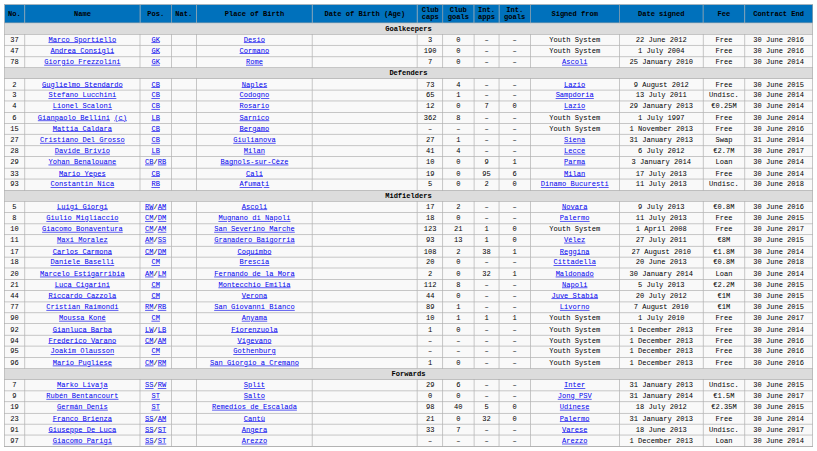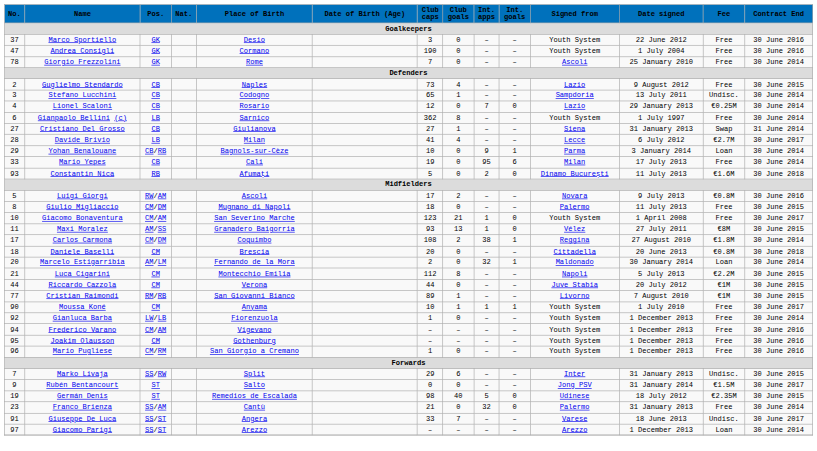 <table class="wikitable" style="text-align:center; font-size:85%; width:100%;">
 <tr>
 <th style="background:#0071BC; color:black; text-align:center;">No.</th>
 <th style="background:#0071BC; color:black; text-align:center;">Name</th>
 <th style="background:#0071BC; color:black; text-align:center;">Pos.</th>
 <th style="background:#0071BC; color:black; text-align:center;">Nat.</th>
 <th style="background:#0071BC; color:black; text-align:center;">Place of Birth</th>
 <th style="background:#0071BC; color:black; text-align:center;">Date of Birth (Age)</th>
 <th style="background:#0071BC; color:black; text-align:center;">Club<br>caps</th>
 <th style="background:#0071BC; color:black; text-align:center;">Club<br>goals</th>
 <th style="background:#0071BC; color:black; text-align:center;">Int.<br>apps</th>
 <th style="background:#0071BC; color:black; text-align:center;">Int.<br>goals</th>
 <th style="background:#0071BC; color:black; text-align:center;">Signed from</th>
 <th style="background:#0071BC; color:black; text-align:center;">Date signed</th>
 <th style="background:#0071BC; color:black; text-align:center;">Fee</th>
 <th style="background:#0071BC; color:black; text-align:center;">Contract End</th>
 </tr>
 <tr>
 <th colspan="14" style="background:#dcdcdc; color:black; text-align:center;">Goalkeepers</th>
 </tr>
 <tr>
 <td>37</td>
 <td><a href='#'>Marco Sportiello</a></td>
 <td><a href='#'>GK</a></td>
 <td></td>
 <td><a href='#'>Desio</a></td>
 <td></td>
 <td>3</td>
 <td>0</td>
 <td>–</td>
 <td>–</td>
 <td>Youth System</td>
 <td>22 June 2012</td>
 <td>Free</td>
 <td>30 June 2016</td>
 </tr>
 <tr>
 <td>47</td>
 <td><a href='#'>Andrea Consigli</a></td>
 <td><a href='#'>GK</a></td>
 <td></td>
 <td><a href='#'>Cormano</a></td>
 <td></td>
 <td>190</td>
 <td>0</td>
 <td>–</td>
 <td>–</td>
 <td>Youth System</td>
 <td>1 July 2004</td>
 <td>Free</td>
 <td>30 June 2016</td>
 </tr>
 <tr>
 <td>78</td>
 <td><a href='#'>Giorgio Frezzolini</a></td>
 <td><a href='#'>GK</a></td>
 <td></td>
 <td><a href='#'>Rome</a></td>
 <td></td>
 <td>7</td>
 <td>0</td>
 <td>–</td>
 <td>–</td>
 <td><a href='#'>Ascoli</a></td>
 <td>25 January 2010</td>
 <td>Free</td>
 <td>30 June 2014</td>
 </tr>
 <tr>
 <th colspan="14" style="background:#dcdcdc; color:black; text-align:center;">Defenders</th>
 </tr>
 <tr>
 <td>2</td>
 <td><a href='#'>Guglielmo Stendardo</a></td>
 <td><a href='#'>CB</a></td>
 <td></td>
 <td><a href='#'>Naples</a></td>
 <td></td>
 <td>73</td>
 <td>4</td>
 <td>–</td>
 <td>–</td>
 <td><a href='#'>Lazio</a></td>
 <td>9 August 2012</td>
 <td>Free</td>
 <td>30 June 2015</td>
 </tr>
 <tr>
 <td>3</td>
 <td><a href='#'>Stefano Lucchini</a></td>
 <td><a href='#'>CB</a></td>
 <td></td>
 <td><a href='#'>Codogno</a></td>
 <td></td>
 <td>65</td>
 <td>1</td>
 <td>–</td>
 <td>–</td>
 <td><a href='#'>Sampdoria</a></td>
 <td>13 July 2011</td>
 <td>Undisc.</td>
 <td>30 June 2014</td>
 </tr>
 <tr>
 <td>4</td>
 <td><a href='#'>Lionel Scaloni</a></td>
 <td><a href='#'>CB</a></td>
 <td></td>
 <td><a href='#'>Rosario</a></td>
 <td></td>
 <td>12</td>
 <td>0</td>
 <td>7</td>
 <td>0</td>
 <td><a href='#'>Lazio</a></td>
 <td>29 January 2013</td>
 <td>€0.25M</td>
 <td>30 June 2014</td>
 </tr>
 <tr>
 <td>6</td>
 <td><a href='#'>Gianpaolo Bellini</a> <a href='#'>(c)</a></td>
 <td><a href='#'>LB</a></td>
 <td></td>
 <td><a href='#'>Sarnico</a></td>
 <td></td>
 <td>362</td>
 <td>8</td>
 <td>–</td>
 <td>–</td>
 <td>Youth System</td>
 <td>1 July 1997</td>
 <td>Free</td>
 <td>30 June 2014</td>
 </tr>
 <tr>
-<td>15</td>
-<td><a href='#'>Mattia Caldara</a></td>
-<td><a href='#'>CB</a></td>
-<td></td>
-<td><a href='#'>Bergamo</a></td>
-<td></td>
-<td>–</td>
-<td>–</td>
-<td>–</td>
-<td>–</td>
-<td>Youth System</td>
-<td>1 November 2013</td>
-<td>Free</td>
-<td>30 June 2016</td>
-</tr>
-<tr>
 <td>27</td>
 <td><a href='#'>Cristiano Del Grosso</a></td>
 <td><a href='#'>CB</a></td>
 <td></td>
 <td><a href='#'>Giulianova</a></td>
 <td></td>
 <td>27</td>
 <td>1</td>
 <td>–</td>
 <td>–</td>
 <td><a href='#'>Siena</a></td>
 <td>31 January 2013</td>
 <td>Swap</td>
 <td>31 June 2014</td>
 </tr>
 <tr>
 <td>28</td>
 <td><a href='#'>Davide Brivio</a></td>
 <td><a href='#'>LB</a></td>
 <td></td>
 <td><a href='#'>Milan</a></td>
 <td></td>
 <td>41</td>
 <td>4</td>
 <td>–</td>
 <td>–</td>
 <td><a href='#'>Lecce</a></td>
 <td>6 July 2012</td>
 <td>€2.7M</td>
 <td>30 June 2017</td>
 </tr>
 <tr>
 <td>29</td>
 <td><a href='#'>Yohan Benalouane</a></td>
 <td><a href='#'>CB</a>/<a href='#'>RB</a></td>
 <td></td>
 <td><a href='#'>Bagnols-sur-Cèze</a></td>
 <td></td>
 <td>10</td>
 <td>0</td>
 <td>9</td>
 <td>1</td>
 <td><a href='#'>Parma</a></td>
 <td>3 January 2014</td>
 <td>Loan</td>
 <td>30 June 2014</td>
 </tr>
 <tr>
 <td>33</td>
 <td><a href='#'>Mario Yepes</a></td>
 <td><a href='#'>CB</a></td>
 <td></td>
 <td><a href='#'>Cali</a></td>
 <td></td>
 <td>19</td>
 <td>0</td>
 <td>95</td>
 <td>6</td>
 <td><a href='#'>Milan</a></td>
 <td>17 July 2013</td>
 <td>Free</td>
 <td>30 June 2014</td>
 </tr>
 <tr>
 <td>93</td>
 <td><a href='#'>Constantin Nica</a></td>
 <td><a href='#'>RB</a></td>
 <td></td>
 <td><a href='#'>Afumați</a></td>
 <td></td>
 <td>5</td>
 <td>0</td>
 <td>2</td>
 <td>0</td>
 <td><a href='#'>Dinamo București</a> </td>
 <td>11 July 2013</td>
-<td>Undisc.</td>
+<td>€1.6M</td>
 <td>30 June 2018</td>
 </tr>
 <tr>
 <th colspan="14" style="background:#dcdcdc; color:black; text-align:center;">Midfielders</th>
 </tr>
 <tr>
 <td>5</td>
 <td><a href='#'>Luigi Giorgi</a></td>
 <td><a href='#'>RW</a>/<a href='#'>AM</a></td>
 <td></td>
 <td><a href='#'>Ascoli</a></td>
 <td></td>
 <td>17</td>
 <td>2</td>
 <td>–</td>
 <td>–</td>
 <td><a href='#'>Novara</a></td>
 <td>9 July 2013</td>
 <td>€0.8M</td>
 <td>30 June 2016</td>
 </tr>
 <tr>
 <td>8</td>
 <td><a href='#'>Giulio Migliaccio</a></td>
 <td><a href='#'>CM</a>/<a href='#'>DM</a></td>
 <td></td>
 <td><a href='#'>Mugnano di Napoli</a></td>
 <td></td>
 <td>18</td>
 <td>0</td>
 <td>–</td>
 <td>–</td>
 <td><a href='#'>Palermo</a></td>
 <td>11 July 2013</td>
 <td>Free</td>
 <td>30 June 2015</td>
 </tr>
 <tr>
 <td>10</td>
 <td><a href='#'>Giacomo Bonaventura</a></td>
 <td><a href='#'>CM</a>/<a href='#'>AM</a></td>
 <td></td>
 <td><a href='#'>San Severino Marche</a></td>
 <td></td>
 <td>123</td>
 <td>21</td>
 <td>1</td>
 <td>0</td>
 <td>Youth System</td>
 <td>1 April 2008</td>
 <td>Free</td>
 <td>30 June 2017</td>
 </tr>
 <tr>
 <td>11</td>
 <td><a href='#'>Maxi Moralez</a></td>
 <td><a href='#'>AM</a>/<a href='#'>SS</a></td>
 <td></td>
 <td><a href='#'>Granadero Baigorria</a></td>
 <td></td>
 <td>93</td>
 <td>13</td>
 <td>1</td>
 <td>0</td>
 <td><a href='#'>Vélez</a> </td>
 <td>27 July 2011</td>
 <td>€8M</td>
 <td>30 June 2015</td>
 </tr>
 <tr>
 <td>17</td>
 <td><a href='#'>Carlos Carmona</a></td>
 <td><a href='#'>CM</a>/<a href='#'>DM</a></td>
 <td></td>
 <td><a href='#'>Coquimbo</a></td>
 <td></td>
 <td>108</td>
 <td>2</td>
 <td>38</td>
 <td>1</td>
 <td><a href='#'>Reggina</a></td>
 <td>27 August 2010</td>
 <td>€1.8M</td>
 <td>30 June 2014</td>
 </tr>
 <tr>
 <td>18</td>
 <td><a href='#'>Daniele Baselli</a></td>
 <td><a href='#'>CM</a></td>
 <td></td>
 <td><a href='#'>Brescia</a></td>
 <td></td>
 <td>20</td>
 <td>0</td>
 <td>–</td>
 <td>–</td>
 <td><a href='#'>Cittadella</a></td>
 <td>20 June 2013</td>
 <td>€0.8M</td>
 <td>30 June 2018</td>
 </tr>
 <tr>
 <td>20</td>
 <td><a href='#'>Marcelo Estigarribia</a></td>
 <td><a href='#'>AM</a>/<a href='#'>LM</a></td>
 <td></td>
 <td><a href='#'>Fernando de la Mora</a></td>
 <td></td>
 <td>2</td>
 <td>0</td>
 <td>32</td>
 <td>1</td>
 <td><a href='#'>Maldonado</a> </td>
 <td>30 January 2014</td>
 <td>Loan</td>
 <td>30 June 2014</td>
 </tr>
 <tr>
 <td>21</td>
 <td><a href='#'>Luca Cigarini</a></td>
 <td><a href='#'>CM</a></td>
 <td></td>
 <td><a href='#'>Montecchio Emilia</a></td>
 <td></td>
 <td>112</td>
 <td>8</td>
 <td>–</td>
 <td>–</td>
 <td><a href='#'>Napoli</a></td>
 <td>5 July 2013</td>
 <td>€2.2M</td>
 <td>30 June 2015</td>
 </tr>
 <tr>
 <td>44</td>
 <td><a href='#'>Riccardo Cazzola</a></td>
 <td><a href='#'>CM</a></td>
 <td></td>
 <td><a href='#'>Verona</a></td>
 <td></td>
 <td>44</td>
 <td>0</td>
 <td>–</td>
 <td>–</td>
 <td><a href='#'>Juve Stabia</a></td>
 <td>20 July 2012</td>
 <td>€1M</td>
 <td>30 June 2015</td>
 </tr>
 <tr>
 <td>77</td>
 <td><a href='#'>Cristian Raimondi</a></td>
 <td><a href='#'>RM</a>/<a href='#'>RB</a></td>
 <td></td>
 <td><a href='#'>San Giovanni Bianco</a></td>
 <td></td>
 <td>89</td>
 <td>1</td>
 <td>–</td>
 <td>–</td>
 <td><a href='#'>Livorno</a></td>
 <td>7 August 2010</td>
 <td>€1M</td>
 <td>30 June 2015</td>
 </tr>
 <tr>
 <td>90</td>
 <td><a href='#'>Moussa Koné</a></td>
 <td><a href='#'>CM</a></td>
 <td></td>
 <td><a href='#'>Anyama</a></td>
 <td></td>
 <td>10</td>
 <td>1</td>
 <td>1</td>
 <td>1</td>
 <td>Youth System</td>
 <td>1 July 2010</td>
 <td>Free</td>
 <td>30 June 2017</td>
 </tr>
 <tr>
 <td>92</td>
 <td><a href='#'>Gianluca Barba</a></td>
 <td><a href='#'>LW</a>/<a href='#'>LB</a></td>
 <td></td>
 <td><a href='#'>Fiorenzuola</a></td>
 <td></td>
 <td>1</td>
 <td>0</td>
 <td>–</td>
 <td>–</td>
 <td>Youth System</td>
 <td>1 December 2013</td>
 <td>Free</td>
 <td>30 June 2014</td>
 </tr>
 <tr>
 <td>94</td>
 <td><a href='#'>Frederico Varano</a></td>
 <td><a href='#'>CM</a>/<a href='#'>AM</a></td>
 <td></td>
 <td><a href='#'>Vigevano</a></td>
 <td></td>
 <td>–</td>
 <td>–</td>
 <td>–</td>
 <td>–</td>
 <td>Youth System</td>
 <td>1 December 2013</td>
 <td>Free</td>
 <td>30 June 2016</td>
 </tr>
 <tr>
 <td>95</td>
 <td><a href='#'>Joakim Olausson</a></td>
 <td><a href='#'>CM</a></td>
 <td></td>
 <td><a href='#'>Gothenburg</a></td>
 <td></td>
 <td>–</td>
 <td>–</td>
 <td>–</td>
 <td>–</td>
 <td>Youth System</td>
 <td>1 December 2013</td>
 <td>Free</td>
 <td>30 June 2016</td>
 </tr>
 <tr>
 <td>96</td>
 <td><a href='#'>Mario Pugliese</a></td>
 <td><a href='#'>CM</a>/<a href='#'>RM</a></td>
 <td></td>
 <td><a href='#'>San Giorgio a Cremano</a></td>
 <td></td>
 <td>1</td>
 <td>0</td>
 <td>–</td>
 <td>–</td>
 <td>Youth System</td>
 <td>1 December 2013</td>
 <td>Free</td>
 <td>30 June 2016</td>
 </tr>
 <tr>
 <th colspan="14" style="background:#dcdcdc; color:black; text-align=center;">Forwards</th>
 </tr>
 <tr>
 <td>7</td>
 <td><a href='#'>Marko Livaja</a></td>
 <td><a href='#'>SS</a>/<a href='#'>RW</a></td>
 <td></td>
 <td><a href='#'>Split</a></td>
 <td></td>
 <td>29</td>
 <td>6</td>
 <td>–</td>
 <td>–</td>
 <td><a href='#'>Inter</a></td>
 <td>31 January 2013</td>
 <td>Undisc.</td>
 <td>30 June 2015</td>
 </tr>
 <tr>
 <td>9</td>
 <td><a href='#'>Rubén Bentancourt</a></td>
 <td><a href='#'>ST</a></td>
 <td></td>
 <td><a href='#'>Salto</a></td>
 <td></td>
 <td>0</td>
 <td>0</td>
 <td>–</td>
 <td>–</td>
 <td><a href='#'>Jong PSV</a> </td>
 <td>31 January 2014</td>
 <td>€1.5M</td>
 <td>30 June 2017</td>
 </tr>
 <tr>
 <td>19</td>
 <td><a href='#'>Germán Denis</a></td>
 <td><a href='#'>ST</a></td>
 <td></td>
 <td><a href='#'>Remedios de Escalada</a></td>
 <td></td>
 <td>98</td>
 <td>40</td>
 <td>5</td>
 <td>0</td>
 <td><a href='#'>Udinese</a></td>
 <td>18 July 2012</td>
 <td>€2.35M</td>
 <td>30 June 2015</td>
 </tr>
 <tr>
 <td>23</td>
 <td><a href='#'>Franco Brienza</a></td>
 <td><a href='#'>SS</a>/<a href='#'>AM</a></td>
 <td></td>
 <td><a href='#'>Cantù</a></td>
 <td></td>
 <td>21</td>
 <td>0</td>
 <td>32</td>
 <td>0</td>
 <td><a href='#'>Palermo</a></td>
 <td>31 January 2013</td>
 <td>Free</td>
 <td>30 June 2014</td>
 </tr>
 <tr>
 <td>91</td>
 <td><a href='#'>Giuseppe De Luca</a></td>
 <td><a href='#'>SS</a>/<a href='#'>ST</a></td>
 <td></td>
 <td><a href='#'>Angera</a></td>
 <td></td>
 <td>33</td>
 <td>7</td>
 <td>–</td>
 <td>–</td>
 <td><a href='#'>Varese</a></td>
 <td>18 June 2013</td>
 <td>Undisc.</td>
 <td>30 June 2017</td>
 </tr>
 <tr>
 <td>97</td>
 <td><a href='#'>Giacomo Parigi</a></td>
 <td><a href='#'>SS</a>/<a href='#'>ST</a></td>
 <td></td>
 <td><a href='#'>Arezzo</a></td>
 <td></td>
 <td>–</td>
 <td>–</td>
 <td>–</td>
 <td>–</td>
 <td><a href='#'>Arezzo</a></td>
 <td>1 December 2013</td>
 <td>Loan</td>
 <td>30 June 2014</td>
 </tr>
 <tr>
 </tr>
 </table>
